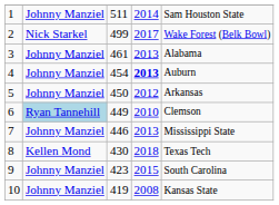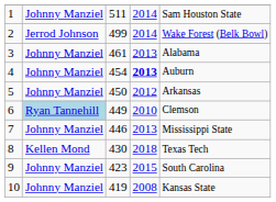 <table class="wikitable">
 <tr>
 </tr>
 <tr>
 <td>1</td>
 <td><a href='#'>Johnny Manziel</a></td>
 <td>511</td>
 <td><a href='#'>2014</a></td>
 <td style="font-size:85%;">Sam Houston State</td>
 </tr>
 <tr>
 <td>2</td>
-<td><a href='#'>Nick Starkel</a></td>
+<td><a href='#'>Jerrod Johnson</a></td>
 <td>499</td>
-<td><a href='#'>2017</a></td>
+<td><a href='#'>2014</a></td>
 <td style="font-size:85%;"><a href='#'>Wake Forest</a> (<a href='#'>Belk Bowl</a>)</td>
 </tr>
 <tr>
 <td>3</td>
 <td><a href='#'>Johnny Manziel</a></td>
 <td>461</td>
 <td><a href='#'>2013</a></td>
 <td style="font-size:85%;">Alabama</td>
 </tr>
 <tr>
 <td>4</td>
 <td><a href='#'>Johnny Manziel</a></td>
 <td>454</td>
 <td><strong><a href='#'>2013</a></strong></td>
 <td style="font-size:85%;">Auburn</td>
 </tr>
 <tr>
 <td>5</td>
 <td><a href='#'>Johnny Manziel</a></td>
 <td>450</td>
 <td><a href='#'>2012</a></td>
 <td style="font-size:85%;">Arkansas</td>
 </tr>
 <tr>
 <td>6</td>
 <td style="background: lightblue;"><a href='#'>Ryan Tannehill</a></td>
 <td>449</td>
 <td><a href='#'>2010</a></td>
 <td style="font-size:85%;">Clemson</td>
 </tr>
 <tr>
 <td>7</td>
 <td><a href='#'>Johnny Manziel</a></td>
 <td>446</td>
 <td><a href='#'>2013</a></td>
 <td style="font-size:85%;">Mississippi State</td>
 </tr>
 <tr>
 <td>8</td>
 <td><a href='#'>Kellen Mond</a></td>
 <td>430</td>
 <td><a href='#'>2018</a></td>
 <td style="font-size:85%;">Texas Tech</td>
 </tr>
 <tr>
 <td>9</td>
 <td><a href='#'>Johnny Manziel</a></td>
 <td>423</td>
 <td><a href='#'>2015</a></td>
 <td style="font-size:85%;">South Carolina</td>
 </tr>
 <tr>
 <td>10</td>
 <td><a href='#'>Johnny Manziel</a></td>
 <td>419</td>
 <td><a href='#'>2008</a></td>
 <td style="font-size:85%;">Kansas State</td>
 </tr>
 </table>
